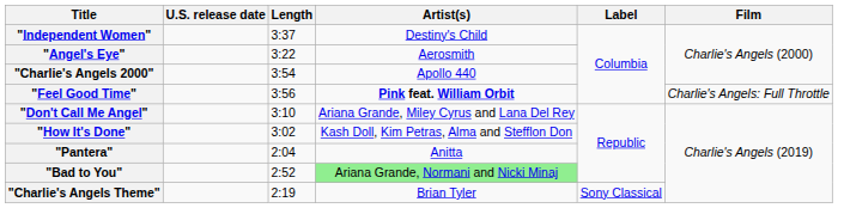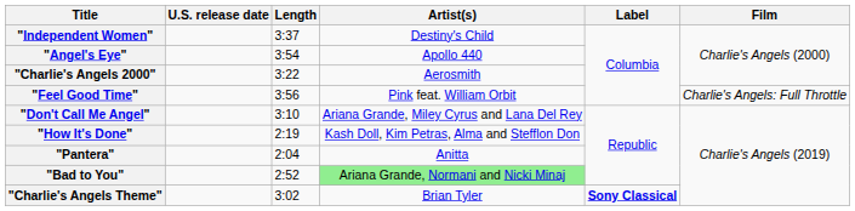 <table class="wikitable plainrowheaders">
 <tr>
 <th scope="col">Title</th>
 <th scope="col">U.S. release date</th>
 <th scope="col">Length</th>
 <th scope="col">Artist(s)</th>
 <th scope="col">Label</th>
 <th scope="col">Film</th>
 </tr>
 <tr>
 <th scope="row">"<a href='#'>Independent Women</a>"</th>
 <td></td>
 <td>3:37</td>
 <td style="text-align: center;"><a href='#'>Destiny's Child</a></td>
 <td rowspan="4" style="text-align: center;"><a href='#'>Columbia</a></td>
 <td rowspan="3" style="text-align: center;"><em>Charlie's Angels</em> (2000)</td>
 </tr>
 <tr>
 <th scope="row">"<a href='#'>Angel's Eye</a>"</th>
 <td></td>
-<td>3:22</td>
-<td style="text-align: center;"><a href='#'>Aerosmith</a></td>
+<td>3:54</td>
+<td style="text-align: center;"><a href='#'>Apollo 440</a></td>
 </tr>
 <tr>
 <th scope="row">"Charlie's Angels 2000"</th>
 <td></td>
-<td>3:54</td>
-<td style="text-align: center;"><a href='#'>Apollo 440</a></td>
+<td>3:22</td>
+<td style="text-align: center;"><a href='#'>Aerosmith</a></td>
 </tr>
 <tr>
 <th scope="row">"<a href='#'>Feel Good Time</a>"</th>
 <td></td>
 <td>3:56</td>
-<td style="text-align: center;"><strong><a href='#'>Pink</a> feat. <a href='#'>William Orbit</a></strong></td>
+<td style="text-align: center;"><a href='#'>Pink</a> feat. <a href='#'>William Orbit</a></td>
 <td style="text-align: center;"><em>Charlie's Angels: Full Throttle</em></td>
 </tr>
 <tr>
 <th scope="row">"<a href='#'>Don't Call Me Angel</a>"</th>
 <td></td>
 <td>3:10</td>
 <td style="text-align: center;"><a href='#'>Ariana Grande</a>, <a href='#'>Miley Cyrus</a> and <a href='#'>Lana Del Rey</a></td>
 <td rowspan="4" style="text-align: center;"><a href='#'>Republic</a></td>
 <td rowspan="5" style="text-align: center;"><em>Charlie's Angels</em> (2019)</td>
 </tr>
 <tr>
 <th scope="row">"<a href='#'>How It's Done</a>"</th>
 <td></td>
-<td>3:02</td>
+<td>2:19</td>
 <td style="text-align: center;"><a href='#'>Kash Doll</a>, <a href='#'>Kim Petras</a>, <a href='#'>Alma</a> and <a href='#'>Stefflon Don</a></td>
 </tr>
 <tr>
 <th scope="row">"Pantera"</th>
 <td></td>
 <td>2:04</td>
 <td style="text-align: center;"><a href='#'>Anitta</a></td>
 </tr>
 <tr>
 <th scope="row">"Bad to You"</th>
 <td></td>
 <td>2:52</td>
 <td style="background: lightgreen; text-align: center;">Ariana Grande, <a href='#'>Normani</a> and <a href='#'>Nicki Minaj</a></td>
 </tr>
 <tr>
 <th scope="row">"Charlie's Angels Theme"</th>
 <td></td>
-<td>2:19</td>
+<td>3:02</td>
 <td style="text-align: center;"><a href='#'>Brian Tyler</a></td>
-<td style="text-align: center;"><a href='#'>Sony Classical</a></td>
+<td style="text-align: center;"><strong><a href='#'>Sony Classical</a></strong></td>
 </tr>
 </table>
